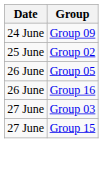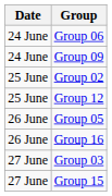 <table class="wikitable">
 <tr>
 <th>Date</th>
 <th>Group</th>
+</tr>
+<tr>
+<td style="text-align:right;">24 June</td>
+<td style="text-align:left;"><a href='#'>Group 06</a></td>
 </tr>
 <tr>
 <td style="text-align:right;">24 June</td>
 <td style="text-align:left;"><a href='#'>Group 09</a></td>
 </tr>
 <tr>
 <td style="text-align:right;">25 June</td>
 <td style="text-align:left;"><a href='#'>Group 02</a></td>
+</tr>
+<tr>
+<td style="text-align:right;">25 June</td>
+<td style="text-align:left;"><a href='#'>Group 12</a></td>
 </tr>
 <tr>
 <td style="text-align:right;">26 June</td>
 <td style="text-align:left;"><a href='#'>Group 05</a></td>
 </tr>
 <tr>
 <td style="text-align:right;">26 June</td>
 <td style="text-align:left;"><a href='#'>Group 16</a></td>
 </tr>
 <tr>
 <td style="text-align:right;">27 June</td>
 <td style="text-align:left;"><a href='#'>Group 03</a></td>
 </tr>
 <tr>
 <td style="text-align:right;">27 June</td>
 <td style="text-align:left;"><a href='#'>Group 15</a></td>
 </tr>
 </table>
